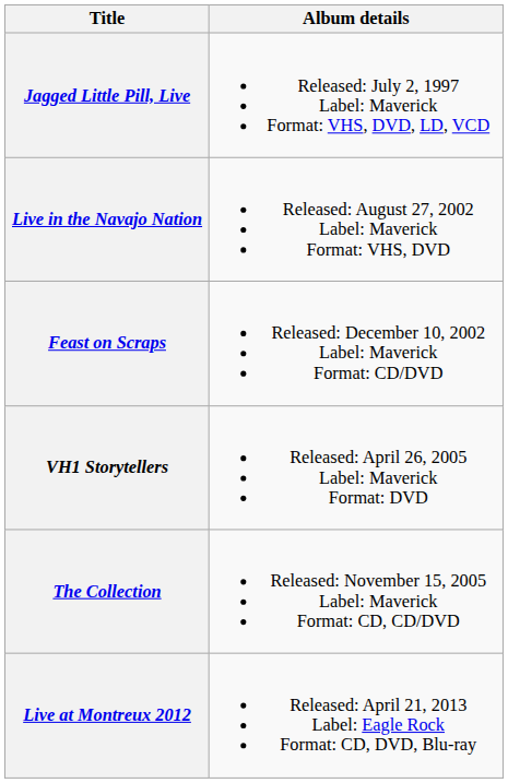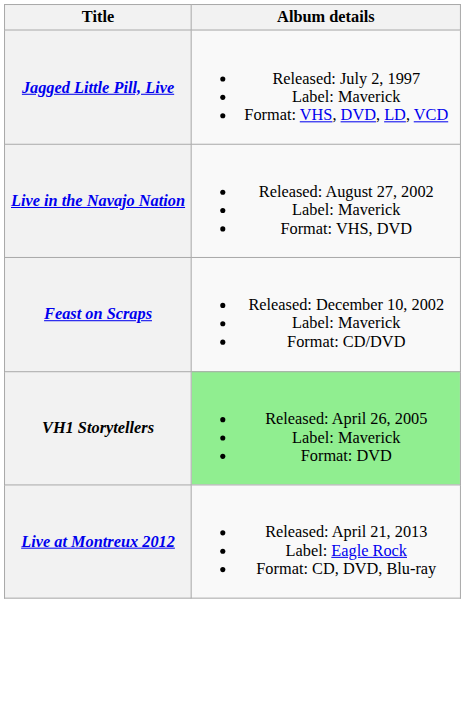 <table class="wikitable plainrowheaders" style="text-align:center; border:1">
 <tr>
 <th scope="col" style="width:11em;">Title</th>
 <th scope="col" style="width:16em;">Album details</th>
 </tr>
 <tr>
 <th scope="row"><em><a href='#'>Jagged Little Pill, Live</a></em></th>
 <td><br><ul><li>Released: July 2, 1997</li><li>Label: Maverick</li><li>Format: <a href='#'>VHS</a>, <a href='#'>DVD</a>, <a href='#'>LD</a>, <a href='#'>VCD</a></li></ul></td>
 </tr>
 <tr>
 <th scope="row"><em><a href='#'>Live in the Navajo Nation</a></em></th>
 <td><br><ul><li>Released: August 27, 2002</li><li>Label: Maverick</li><li>Format: VHS, DVD</li></ul></td>
 </tr>
 <tr>
 <th scope="row"><em><a href='#'>Feast on Scraps</a></em></th>
 <td><br><ul><li>Released: December 10, 2002</li><li>Label: Maverick</li><li>Format: CD/DVD</li></ul></td>
 </tr>
 <tr>
 <th scope="row"><em>VH1 Storytellers</em></th>
-<td><br><ul><li>Released: April 26, 2005</li><li>Label: Maverick</li><li>Format: DVD</li></ul></td>
-</tr>
-<tr>
-<th scope="row"><em><a href='#'>The Collection</a></em></th>
-<td><br><ul><li>Released: November 15, 2005</li><li>Label: Maverick</li><li>Format: CD, CD/DVD</li></ul></td>
+<td style="background: lightgreen;"><br><ul><li>Released: April 26, 2005</li><li>Label: Maverick</li><li>Format: DVD</li></ul></td>
 </tr>
 <tr>
 <th scope="row"><em><a href='#'>Live at Montreux 2012</a></em></th>
 <td><br><ul><li>Released: April 21, 2013</li><li>Label: <a href='#'>Eagle Rock</a> <small></small></li><li>Format: CD, DVD, Blu-ray</li></ul></td>
 </tr>
 </table>
